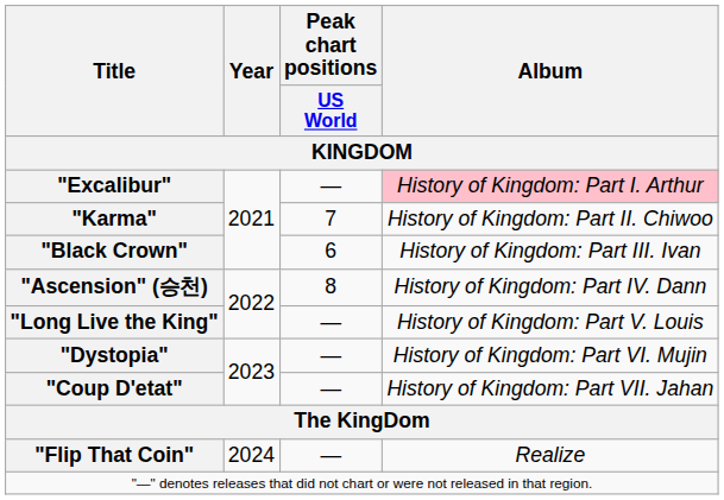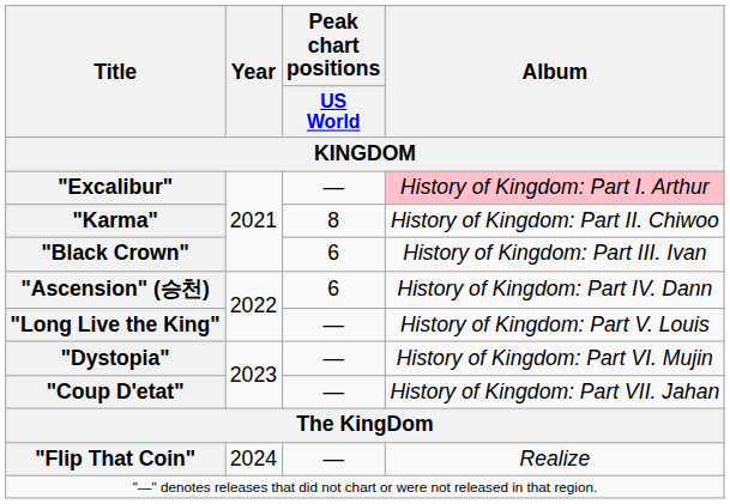 <table class="wikitable plainrowheaders" style="text-align:center">
 <tr>
 <th scope="col" rowspan="2">Title</th>
 <th scope="col" rowspan="2">Year</th>
 <th scope="col">Peak chart positions</th>
 <th scope="col" rowspan="2">Album</th>
 </tr>
 <tr>
 <th scope="col" style="font-size:90%; width:3em"><a href='#'>US<br>World</a><br></th>
 </tr>
 <tr>
 <th colspan="4">KINGDOM</th>
 </tr>
 <tr>
 <th scope="row">"Excalibur"</th>
 <td rowspan="3">2021</td>
 <td>—</td>
 <td style="background: pink;"><em>History of Kingdom: Part I. Arthur</em></td>
 </tr>
 <tr>
 <th scope="row">"Karma"</th>
-<td>7</td>
+<td>8</td>
 <td><em>History of Kingdom: Part II. Chiwoo</em></td>
 </tr>
 <tr>
 <th scope="row">"Black Crown"</th>
 <td>6</td>
 <td><em>History of Kingdom: Part III. Ivan</em></td>
 </tr>
 <tr>
 <th scope="row">"Ascension" (승천)</th>
 <td rowspan="2">2022</td>
-<td>8</td>
+<td>6</td>
 <td><em>History of Kingdom: Part IV. Dann</em></td>
 </tr>
 <tr>
 <th scope="row">"Long Live the King"</th>
 <td>—</td>
 <td><em>History of Kingdom: Part V. Louis</em></td>
 </tr>
 <tr>
 <th scope="row">"Dystopia"</th>
 <td rowspan="2">2023</td>
 <td>—</td>
 <td><em>History of Kingdom: Part VI. Mujin</em></td>
 </tr>
 <tr>
 <th scope="row">"Coup D'etat"</th>
 <td>—</td>
 <td><em>History of Kingdom: Part VII. Jahan</em></td>
 </tr>
 <tr>
 <th colspan="4">The KingDom</th>
 </tr>
 <tr>
 <th scope="row">"Flip That Coin"</th>
 <td>2024</td>
 <td>—</td>
 <td><em>Realize</em></td>
 </tr>
 <tr>
 <td colspan="4" style="font-size:8pt">"—" denotes releases that did not chart or were not released in that region.</td>
 </tr>
 </table>
